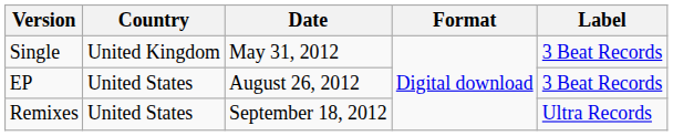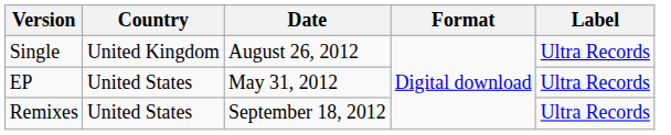 <table class="wikitable plainrowheaders">
 <tr>
 <th scope="col">Version</th>
 <th scope="col">Country</th>
 <th scope="col">Date</th>
 <th scope="col">Format</th>
 <th scope="col">Label</th>
 </tr>
 <tr>
 <td>Single</td>
 <td rowspan="1">United Kingdom</td>
-<td>May 31, 2012</td>
+<td>August 26, 2012</td>
 <td rowspan="3"><a href='#'>Digital download</a></td>
-<td rowspan="1"><a href='#'>3 Beat Records</a></td>
+<td rowspan="1"><a href='#'>Ultra Records</a></td>
 </tr>
 <tr>
 <td>EP</td>
 <td rowspan="1">United States</td>
-<td>August 26, 2012</td>
-<td rowspan="1"><a href='#'>3 Beat Records</a></td>
+<td>May 31, 2012</td>
+<td rowspan="1"><a href='#'>Ultra Records</a></td>
 </tr>
 <tr>
 <td>Remixes</td>
 <td rowspan="1">United States</td>
 <td>September 18, 2012</td>
 <td rowspan="1"><a href='#'>Ultra Records</a></td>
 </tr>
 </table>
